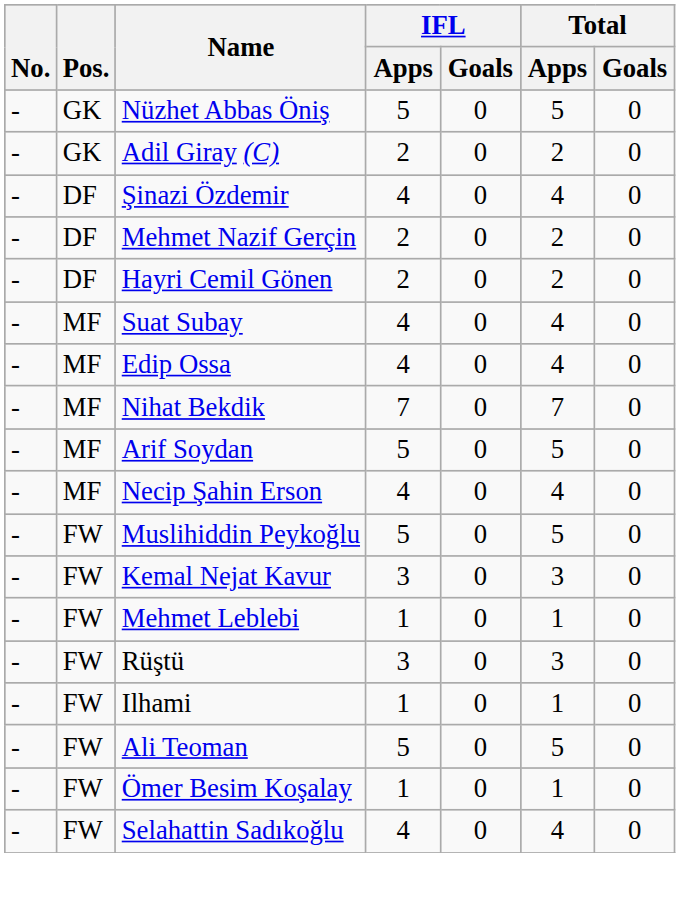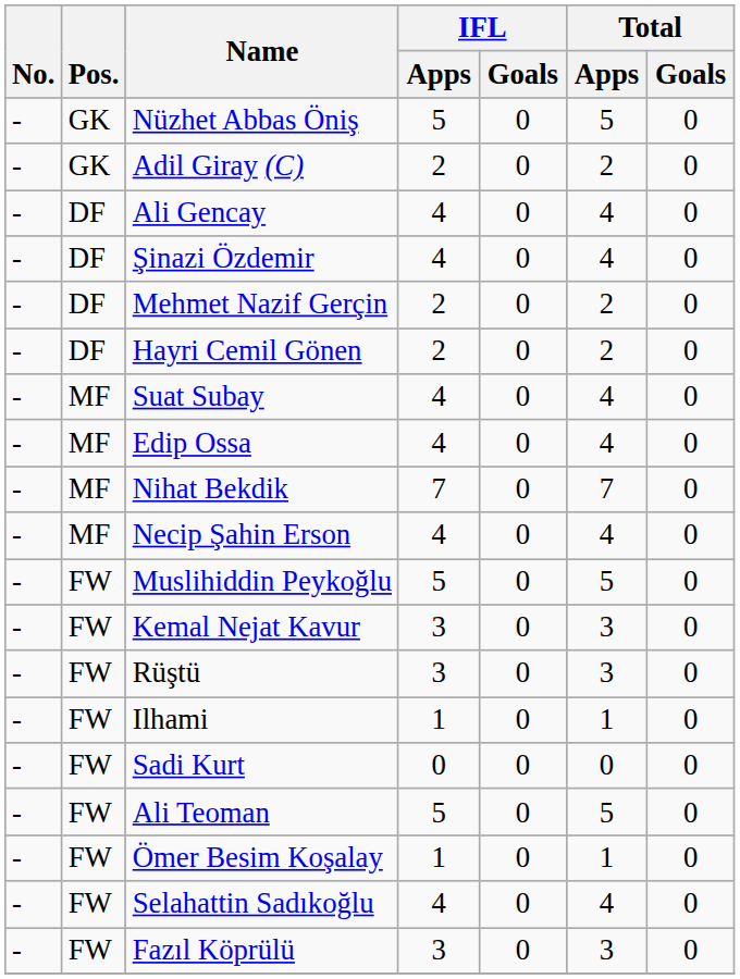 <table class="wikitable" style="text-align:center">
 <tr>
 <th rowspan="2" valign="bottom">No.</th>
 <th rowspan="2" valign="bottom">Pos.</th>
 <th rowspan="2">Name</th>
 <th colspan="2" width="85"><a href='#'>IFL</a></th>
 <th colspan="2" width="85">Total</th>
 </tr>
 <tr>
 <th>Apps</th>
 <th>Goals</th>
 <th>Apps</th>
 <th>Goals</th>
 </tr>
 <tr>
 <td align="left">-</td>
 <td align="left">GK</td>
 <td align="left"> <a href='#'>Nüzhet Abbas Öniş</a></td>
 <td>5</td>
 <td>0</td>
 <td>5</td>
 <td>0</td>
 </tr>
 <tr>
 <td align="left">-</td>
 <td align="left">GK</td>
 <td align="left"> <a href='#'>Adil Giray</a> <em><a href='#'>(C)</a></em></td>
 <td>2</td>
 <td>0</td>
 <td>2</td>
+<td>0</td>
+</tr>
+<tr>
+<td align="left">-</td>
+<td align="left">DF</td>
+<td align="left"> <a href='#'>Ali Gencay</a></td>
+<td>4</td>
+<td>0</td>
+<td>4</td>
 <td>0</td>
 </tr>
 <tr>
 <td align="left">-</td>
 <td align="left">DF</td>
 <td align="left"> <a href='#'>Şinazi Özdemir</a></td>
 <td>4</td>
 <td>0</td>
 <td>4</td>
 <td>0</td>
 </tr>
 <tr>
 <td align="left">-</td>
 <td align="left">DF</td>
 <td align="left"> <a href='#'>Mehmet Nazif Gerçin</a></td>
 <td>2</td>
 <td>0</td>
 <td>2</td>
 <td>0</td>
 </tr>
 <tr>
 <td align="left">-</td>
 <td align="left">DF</td>
 <td align="left"> <a href='#'>Hayri Cemil Gönen</a></td>
 <td>2</td>
 <td>0</td>
 <td>2</td>
 <td>0</td>
 </tr>
 <tr>
 <td align="left">-</td>
 <td align="left">MF</td>
 <td align="left"> <a href='#'>Suat Subay</a></td>
 <td>4</td>
 <td>0</td>
 <td>4</td>
 <td>0</td>
 </tr>
 <tr>
 <td align="left">-</td>
 <td align="left">MF</td>
 <td align="left"> <a href='#'>Edip Ossa</a></td>
 <td>4</td>
 <td>0</td>
 <td>4</td>
 <td>0</td>
 </tr>
 <tr>
 <td align="left">-</td>
 <td align="left">MF</td>
 <td align="left"> <a href='#'>Nihat Bekdik</a></td>
 <td>7</td>
 <td>0</td>
 <td>7</td>
 <td>0</td>
 </tr>
 <tr>
 <td align="left">-</td>
 <td align="left">MF</td>
-<td align="left"> <a href='#'>Arif Soydan</a></td>
-<td>5</td>
-<td>0</td>
-<td>5</td>
-<td>0</td>
-</tr>
-<tr>
-<td align="left">-</td>
-<td align="left">MF</td>
 <td align="left"> <a href='#'>Necip Şahin Erson</a></td>
 <td>4</td>
 <td>0</td>
 <td>4</td>
 <td>0</td>
 </tr>
 <tr>
 <td align="left">-</td>
 <td align="left">FW</td>
 <td align="left"> <a href='#'>Muslihiddin Peykoğlu</a></td>
 <td>5</td>
 <td>0</td>
 <td>5</td>
 <td>0</td>
 </tr>
 <tr>
 <td align="left">-</td>
 <td align="left">FW</td>
 <td align="left"> <a href='#'>Kemal Nejat Kavur</a></td>
 <td>3</td>
 <td>0</td>
 <td>3</td>
 <td>0</td>
 </tr>
 <tr>
 <td align="left">-</td>
 <td align="left">FW</td>
-<td align="left"> <a href='#'>Mehmet Leblebi</a></td>
-<td>1</td>
-<td>0</td>
-<td>1</td>
-<td>0</td>
-</tr>
-<tr>
-<td align="left">-</td>
-<td align="left">FW</td>
 <td align="left"> Rüştü</td>
 <td>3</td>
 <td>0</td>
 <td>3</td>
 <td>0</td>
 </tr>
 <tr>
 <td align="left">-</td>
 <td align="left">FW</td>
 <td align="left"> Ilhami</td>
 <td>1</td>
 <td>0</td>
 <td>1</td>
+<td>0</td>
+</tr>
+<tr>
+<td align="left">-</td>
+<td align="left">FW</td>
+<td align="left"> <a href='#'>Sadi Kurt</a></td>
+<td>0</td>
+<td>0</td>
+<td>0</td>
 <td>0</td>
 </tr>
 <tr>
 <td align="left">-</td>
 <td align="left">FW</td>
 <td align="left"> <a href='#'>Ali Teoman</a></td>
 <td>5</td>
 <td>0</td>
 <td>5</td>
 <td>0</td>
 </tr>
 <tr>
 <td align="left">-</td>
 <td align="left">FW</td>
 <td align="left"> <a href='#'>Ömer Besim Koşalay</a></td>
 <td>1</td>
 <td>0</td>
 <td>1</td>
 <td>0</td>
 </tr>
 <tr>
 <td align="left">-</td>
 <td align="left">FW</td>
 <td align="left"> <a href='#'>Selahattin Sadıkoğlu</a></td>
 <td>4</td>
 <td>0</td>
 <td>4</td>
 <td>0</td>
 </tr>
 <tr>
+<td align="left">-</td>
+<td align="left">FW</td>
+<td align="left"> <a href='#'>Fazıl Köprülü</a></td>
+<td>3</td>
+<td>0</td>
+<td>3</td>
+<td>0</td>
+</tr>
+<tr>
 </tr>
 </table>
